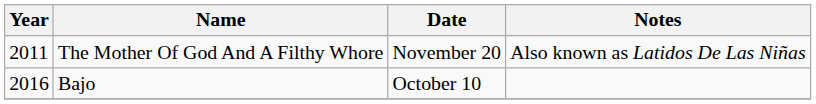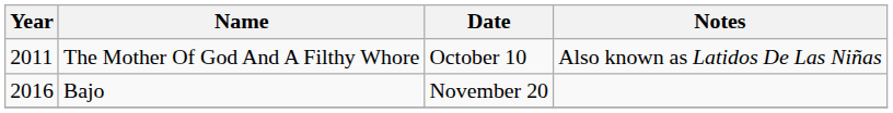 <table class="wikitable">
 <tr>
 <th>Year</th>
 <th>Name</th>
 <th>Date</th>
 <th>Notes</th>
 </tr>
 <tr>
 <td>2011</td>
 <td>The Mother Of God And A Filthy Whore</td>
-<td>November 20</td>
+<td>October 10</td>
 <td>Also known as <em>Latidos De Las Niñas</em></td>
 </tr>
 <tr>
 <td>2016</td>
 <td>Bajo</td>
-<td>October 10</td>
+<td>November 20</td>
 <td></td>
 </tr>
 <tr>
 </tr>
 </table>
